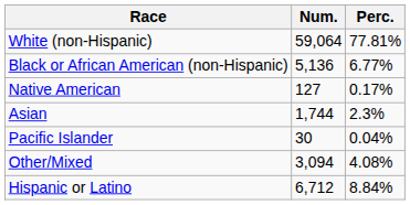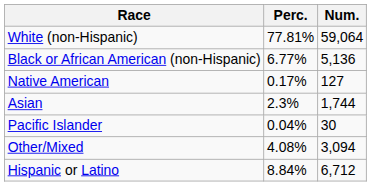 <table class="wikitable">
 <tr>
 <th>Race</th>
+<th>Perc.</th>
 <th>Num.</th>
-<th>Perc.</th>
 </tr>
 <tr>
 <td><a href='#'>White</a> (non-Hispanic)</td>
+<td>77.81%</td>
 <td>59,064</td>
-<td>77.81%</td>
 </tr>
 <tr>
 <td><a href='#'>Black or African American</a> (non-Hispanic)</td>
+<td>6.77%</td>
 <td>5,136</td>
-<td>6.77%</td>
 </tr>
 <tr>
 <td><a href='#'>Native American</a></td>
+<td>0.17%</td>
 <td>127</td>
-<td>0.17%</td>
 </tr>
 <tr>
 <td><a href='#'>Asian</a></td>
+<td>2.3%</td>
 <td>1,744</td>
-<td>2.3%</td>
 </tr>
 <tr>
 <td><a href='#'>Pacific Islander</a></td>
+<td>0.04%</td>
 <td>30</td>
-<td>0.04%</td>
 </tr>
 <tr>
 <td><a href='#'>Other/Mixed</a></td>
+<td>4.08%</td>
 <td>3,094</td>
-<td>4.08%</td>
 </tr>
 <tr>
 <td><a href='#'>Hispanic</a> or <a href='#'>Latino</a></td>
+<td>8.84%</td>
 <td>6,712</td>
-<td>8.84%</td>
 </tr>
 </table>
